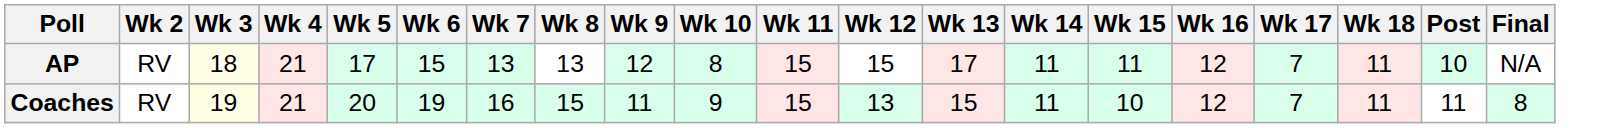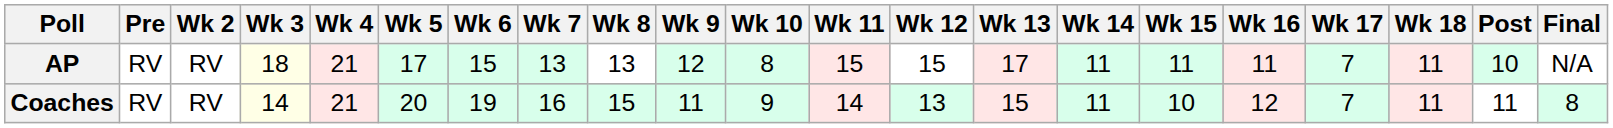 <table class="wikitable" style="white-space:nowrap;text-align:center;">
 <tr>
 <th>Poll</th>
+<th>Pre</th>
 <th>Wk 2</th>
 <th>Wk 3</th>
 <th>Wk 4</th>
 <th>Wk 5</th>
 <th>Wk 6</th>
 <th>Wk 7</th>
 <th>Wk 8</th>
 <th>Wk 9</th>
 <th>Wk 10</th>
 <th>Wk 11</th>
 <th>Wk 12</th>
 <th>Wk 13</th>
 <th>Wk 14</th>
 <th>Wk 15</th>
 <th>Wk 16</th>
 <th>Wk 17</th>
 <th>Wk 18</th>
 <th>Post</th>
 <th>Final</th>
 </tr>
 <tr>
 <th>AP</th>
 <td style="background:#FFF;">RV</td>
+<td style="background:#FFF;">RV</td>
 <td style="background:#FFFFE6;">18</td>
 <td style="background:#FFE6E6;">21</td>
 <td style="background:#D8FFEB;">17</td>
 <td style="background:#D8FFEB;">15</td>
 <td style="background:#D8FFEB;">13</td>
 <td style="background:#FFF;">13</td>
 <td style="background:#D8FFEB;">12</td>
 <td style="background:#D8FFEB;">8</td>
 <td style="background:#FFE6E6;">15</td>
 <td style="background:#FFF;">15</td>
 <td style="background:#FFE6E6;">17</td>
 <td style="background:#D8FFEB;">11</td>
 <td style="background:#D8FFEB;">11</td>
-<td style="background:#FFE6E6;">12</td>
+<td style="background:#FFE6E6;">11</td>
 <td style="background:#D8FFEB;">7</td>
 <td style="background:#FFE6E6;">11</td>
 <td style="background:#D8FFEB;">10</td>
 <td style="background:#FFF;">N/A</td>
 </tr>
 <tr>
 <th>Coaches</th>
 <td style="background:#FFF;">RV</td>
-<td style="background:#FFFFE6;">19</td>
+<td style="background:#FFF;">RV</td>
+<td style="background:#FFFFE6;">14</td>
 <td style="background:#FFE6E6;">21</td>
 <td style="background:#D8FFEB;">20</td>
 <td style="background:#D8FFEB;">19</td>
 <td style="background:#D8FFEB;">16</td>
 <td style="background:#D8FFEB;">15</td>
 <td style="background:#D8FFEB;">11</td>
 <td style="background:#D8FFEB;">9</td>
-<td style="background:#FFE6E6;">15</td>
+<td style="background:#FFE6E6;">14</td>
 <td style="background:#D8FFEB;">13</td>
 <td style="background:#FFE6E6;">15</td>
 <td style="background:#D8FFEB;">11</td>
 <td style="background:#D8FFEB;">10</td>
 <td style="background:#FFE6E6;">12</td>
 <td style="background:#D8FFEB;">7</td>
 <td style="background:#FFE6E6;">11</td>
 <td style="background:#FFF;">11</td>
 <td style="background:#D8FFEB;">8</td>
 </tr>
 </table>
